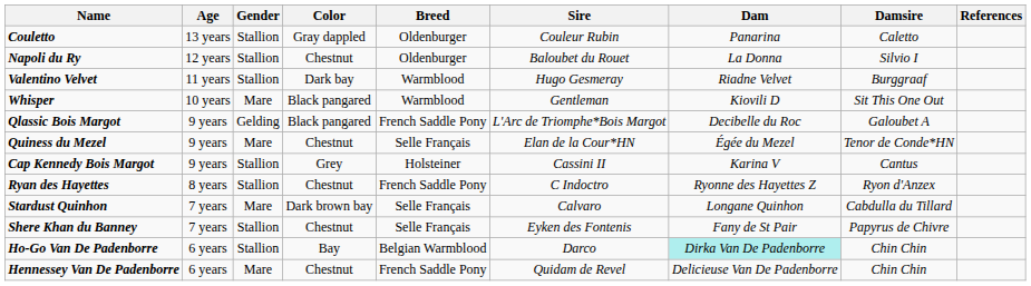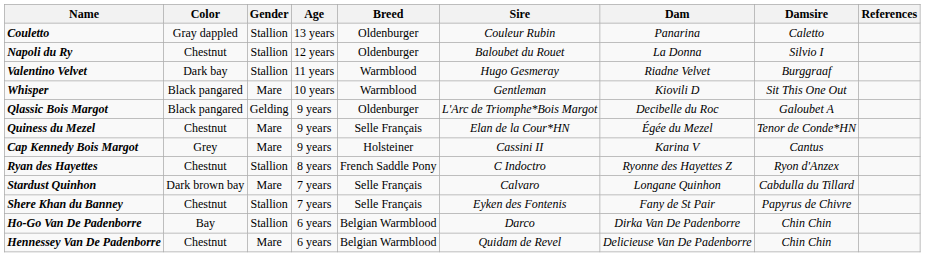 <table class="wikitable">
 <tr>
 <th>Name</th>
+<th>Color</th>
+<th>Gender</th>
 <th>Age</th>
-<th>Gender</th>
-<th>Color</th>
 <th>Breed</th>
 <th>Sire</th>
 <th>Dam</th>
 <th>Damsire</th>
 <th>References</th>
 </tr>
 <tr>
 <td><strong><em>Couletto</em></strong></td>
+<td align="center">Gray dappled</td>
+<td align="center">Stallion</td>
 <td align="center">13 years</td>
-<td align="center">Stallion</td>
-<td align="center">Gray dappled</td>
 <td align="center">Oldenburger</td>
 <td align="center"><em>Couleur Rubin</em></td>
 <td align="center"><em>Panarina</em></td>
 <td align="center"><em>Caletto</em></td>
 <td align="center"></td>
 </tr>
 <tr>
 <td><strong><em>Napoli du Ry</em></strong></td>
+<td align="center">Chestnut</td>
+<td align="center">Stallion</td>
 <td align="center">12 years</td>
-<td align="center">Stallion</td>
-<td align="center">Chestnut</td>
 <td align="center">Oldenburger</td>
 <td align="center"><em>Baloubet du Rouet</em></td>
 <td align="center"><em>La Donna</em></td>
 <td align="center"><em>Silvio I</em></td>
 <td align="center"></td>
 </tr>
 <tr>
 <td><strong><em>Valentino Velvet</em></strong></td>
+<td align="center">Dark bay</td>
+<td align="center">Stallion</td>
 <td align="center">11 years</td>
-<td align="center">Stallion</td>
-<td align="center">Dark bay</td>
 <td align="center">Warmblood</td>
 <td align="center"><em>Hugo Gesmeray</em></td>
 <td align="center"><em>Riadne Velvet</em></td>
 <td align="center"><em>Burggraaf</em></td>
 <td align="center"></td>
 </tr>
 <tr>
 <td><strong><em>Whisper</em></strong></td>
+<td align="center">Black pangared</td>
+<td align="center">Mare</td>
 <td align="center">10 years</td>
-<td align="center">Mare</td>
-<td align="center">Black pangared</td>
 <td align="center">Warmblood</td>
 <td align="center"><em>Gentleman</em></td>
 <td align="center"><em>Kiovili D</em></td>
 <td align="center"><em>Sit This One Out</em></td>
 <td align="center"></td>
 </tr>
 <tr>
 <td><strong><em>Qlassic Bois Margot</em></strong></td>
+<td align="center">Black pangared</td>
+<td align="center">Gelding</td>
 <td align="center">9 years</td>
-<td align="center">Gelding</td>
-<td align="center">Black pangared</td>
-<td align="center">French Saddle Pony</td>
+<td align="center">Oldenburger</td>
 <td align="center"><em>L'Arc de Triomphe*Bois Margot</em></td>
 <td align="center"><em>Decibelle du Roc</em></td>
 <td align="center"><em>Galoubet A</em></td>
 <td align="center"></td>
 </tr>
 <tr>
 <td><strong><em>Quiness du Mezel</em></strong></td>
+<td align="center">Chestnut</td>
+<td align="center">Mare</td>
 <td align="center">9 years</td>
-<td align="center">Mare</td>
-<td align="center">Chestnut</td>
 <td align="center">Selle Français</td>
 <td align="center"><em>Elan de la Cour*HN</em></td>
 <td align="center"><em>Égée du Mezel</em></td>
 <td align="center"><em>Tenor de Conde*HN</em></td>
 <td align="center"></td>
 </tr>
 <tr>
 <td><strong><em>Cap Kennedy Bois Margot</em></strong></td>
+<td align="center">Grey</td>
+<td align="center">Mare</td>
 <td align="center">9 years</td>
-<td align="center">Stallion</td>
-<td align="center">Grey</td>
 <td align="center">Holsteiner</td>
 <td align="center"><em>Cassini II</em></td>
 <td align="center"><em>Karina V</em></td>
 <td align="center"><em>Cantus</em></td>
 <td align="center"></td>
 </tr>
 <tr>
 <td><strong><em>Ryan des Hayettes</em></strong></td>
+<td align="center">Chestnut</td>
+<td align="center">Stallion</td>
 <td align="center">8 years</td>
-<td align="center">Stallion</td>
-<td align="center">Chestnut</td>
 <td align="center">French Saddle Pony</td>
 <td align="center"><em>C Indoctro</em></td>
 <td align="center"><em>Ryonne des Hayettes Z</em></td>
 <td align="center"><em>Ryon d'Anzex</em></td>
 <td align="center"></td>
 </tr>
 <tr>
 <td><strong><em>Stardust Quinhon</em></strong></td>
+<td align="center">Dark brown bay</td>
+<td align="center">Mare</td>
 <td align="center">7 years</td>
-<td align="center">Mare</td>
-<td align="center">Dark brown bay</td>
 <td align="center">Selle Français</td>
 <td align="center"><em>Calvaro</em></td>
 <td align="center"><em>Longane Quinhon</em></td>
 <td align="center"><em>Cabdulla du Tillard</em></td>
 <td align="center"></td>
 </tr>
 <tr>
 <td><strong><em>Shere Khan du Banney</em></strong></td>
+<td align="center">Chestnut</td>
+<td align="center">Stallion</td>
 <td align="center">7 years</td>
-<td align="center">Stallion</td>
-<td align="center">Chestnut</td>
 <td align="center">Selle Français</td>
 <td align="center"><em>Eyken des Fontenis</em></td>
 <td align="center"><em>Fany de St Pair</em></td>
 <td align="center"><em>Papyrus de Chivre</em></td>
 <td align="center"></td>
 </tr>
 <tr>
 <td><strong><em>Ho-Go Van De Padenborre</em></strong></td>
+<td align="center">Bay</td>
+<td align="center">Stallion</td>
 <td align="center">6 years</td>
-<td align="center">Stallion</td>
-<td align="center">Bay</td>
 <td align="center">Belgian Warmblood</td>
 <td align="center"><em>Darco</em></td>
-<td align="center" style="background: paleturquoise;"><em>Dirka Van De Padenborre</em></td>
+<td align="center"><em>Dirka Van De Padenborre</em></td>
 <td align="center"><em>Chin Chin</em></td>
 <td align="center"></td>
 </tr>
 <tr>
 <td><strong><em>Hennessey Van De Padenborre</em></strong></td>
+<td align="center">Chestnut</td>
+<td align="center">Mare</td>
 <td align="center">6 years</td>
-<td align="center">Mare</td>
-<td align="center">Chestnut</td>
-<td align="center">French Saddle Pony</td>
+<td align="center">Belgian Warmblood</td>
 <td align="center"><em>Quidam de Revel</em></td>
 <td align="center"><em>Delicieuse Van De Padenborre</em></td>
 <td align="center"><em>Chin Chin</em></td>
 <td align="center"></td>
 </tr>
 </table>
